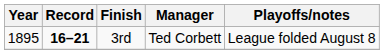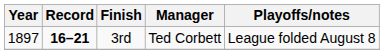 <table class="wikitable">
 <tr>
 <th>Year</th>
 <th>Record</th>
 <th>Finish</th>
 <th>Manager</th>
 <th>Playoffs/notes</th>
 </tr>
 <tr align=center>
-<td>1895</td>
+<td>1897</td>
 <td><strong>16–21</strong></td>
 <td>3rd</td>
 <td>Ted Corbett</td>
 <td>League folded August 8</td>
 </tr>
 <tr align=center>
 </tr>
 </table>
